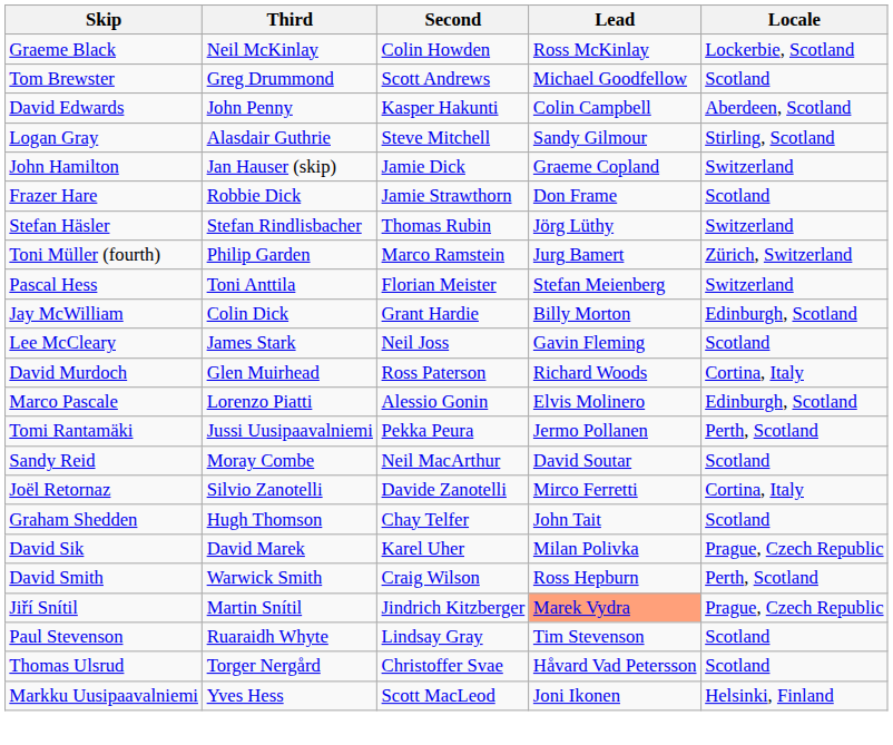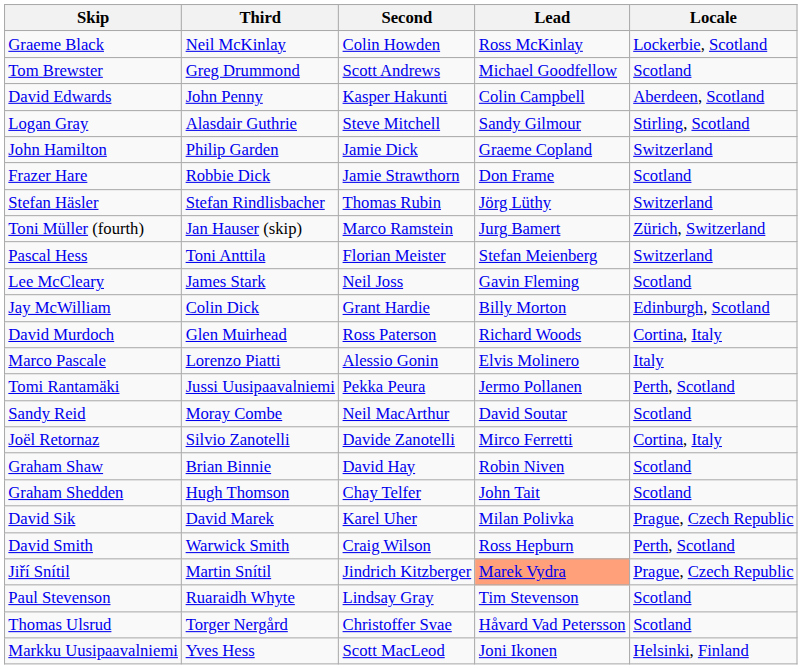 <table class=wikitable>
 <tr>
 <th>Skip</th>
 <th>Third</th>
 <th>Second</th>
 <th>Lead</th>
 <th>Locale</th>
 </tr>
 <tr>
 <td><a href='#'>Graeme Black</a></td>
 <td><a href='#'>Neil McKinlay</a></td>
 <td><a href='#'>Colin Howden</a></td>
 <td><a href='#'>Ross McKinlay</a></td>
 <td> <a href='#'>Lockerbie</a>, <a href='#'>Scotland</a></td>
 </tr>
 <tr>
 <td><a href='#'>Tom Brewster</a></td>
 <td><a href='#'>Greg Drummond</a></td>
 <td><a href='#'>Scott Andrews</a></td>
 <td><a href='#'>Michael Goodfellow</a></td>
 <td> <a href='#'>Scotland</a></td>
 </tr>
 <tr>
 <td><a href='#'>David Edwards</a></td>
 <td><a href='#'>John Penny</a></td>
 <td><a href='#'>Kasper Hakunti</a></td>
 <td><a href='#'>Colin Campbell</a></td>
 <td> <a href='#'>Aberdeen</a>, <a href='#'>Scotland</a></td>
 </tr>
 <tr>
 <td><a href='#'>Logan Gray</a></td>
 <td><a href='#'>Alasdair Guthrie</a></td>
 <td><a href='#'>Steve Mitchell</a></td>
 <td><a href='#'>Sandy Gilmour</a></td>
 <td> <a href='#'>Stirling</a>, <a href='#'>Scotland</a></td>
 </tr>
 <tr>
 <td><a href='#'>John Hamilton</a></td>
-<td><a href='#'>Jan Hauser</a> (skip)</td>
+<td><a href='#'>Philip Garden</a></td>
 <td><a href='#'>Jamie Dick</a></td>
 <td><a href='#'>Graeme Copland</a></td>
 <td> <a href='#'>Switzerland</a></td>
 </tr>
 <tr>
 <td><a href='#'>Frazer Hare</a></td>
 <td><a href='#'>Robbie Dick</a></td>
 <td><a href='#'>Jamie Strawthorn</a></td>
 <td><a href='#'>Don Frame</a></td>
 <td> <a href='#'>Scotland</a></td>
 </tr>
 <tr>
 <td><a href='#'>Stefan Häsler</a></td>
 <td><a href='#'>Stefan Rindlisbacher</a></td>
 <td><a href='#'>Thomas Rubin</a></td>
 <td><a href='#'>Jörg Lüthy</a></td>
 <td> <a href='#'>Switzerland</a></td>
 </tr>
 <tr>
 <td><a href='#'>Toni Müller</a> (fourth)</td>
-<td><a href='#'>Philip Garden</a></td>
+<td><a href='#'>Jan Hauser</a> (skip)</td>
 <td><a href='#'>Marco Ramstein</a></td>
 <td><a href='#'>Jurg Bamert</a></td>
 <td> <a href='#'>Zürich</a>, <a href='#'>Switzerland</a></td>
 </tr>
 <tr>
 <td><a href='#'>Pascal Hess</a></td>
 <td><a href='#'>Toni Anttila</a></td>
 <td><a href='#'>Florian Meister</a></td>
 <td><a href='#'>Stefan Meienberg</a></td>
 <td> <a href='#'>Switzerland</a></td>
 </tr>
 <tr>
+<td><a href='#'>Lee McCleary</a></td>
+<td><a href='#'>James Stark</a></td>
+<td><a href='#'>Neil Joss</a></td>
+<td><a href='#'>Gavin Fleming</a></td>
+<td> <a href='#'>Scotland</a></td>
+</tr>
+<tr>
 <td><a href='#'>Jay McWilliam</a></td>
 <td><a href='#'>Colin Dick</a></td>
 <td><a href='#'>Grant Hardie</a></td>
 <td><a href='#'>Billy Morton</a></td>
 <td> <a href='#'>Edinburgh</a>, <a href='#'>Scotland</a></td>
-</tr>
-<tr>
-<td><a href='#'>Lee McCleary</a></td>
-<td><a href='#'>James Stark</a></td>
-<td><a href='#'>Neil Joss</a></td>
-<td><a href='#'>Gavin Fleming</a></td>
-<td> <a href='#'>Scotland</a></td>
 </tr>
 <tr>
 <td><a href='#'>David Murdoch</a></td>
 <td><a href='#'>Glen Muirhead</a></td>
 <td><a href='#'>Ross Paterson</a></td>
 <td><a href='#'>Richard Woods</a></td>
 <td> <a href='#'>Cortina</a>, <a href='#'>Italy</a></td>
 </tr>
 <tr>
 <td><a href='#'>Marco Pascale</a></td>
 <td><a href='#'>Lorenzo Piatti</a></td>
 <td><a href='#'>Alessio Gonin</a></td>
 <td><a href='#'>Elvis Molinero</a></td>
-<td> <a href='#'>Edinburgh</a>, <a href='#'>Scotland</a></td>
+<td> <a href='#'>Italy</a></td>
 </tr>
 <tr>
 <td><a href='#'>Tomi Rantamäki</a></td>
 <td><a href='#'>Jussi Uusipaavalniemi</a></td>
 <td><a href='#'>Pekka Peura</a></td>
 <td><a href='#'>Jermo Pollanen</a></td>
 <td> <a href='#'>Perth</a>, <a href='#'>Scotland</a></td>
 </tr>
 <tr>
 <td><a href='#'>Sandy Reid</a></td>
 <td><a href='#'>Moray Combe</a></td>
 <td><a href='#'>Neil MacArthur</a></td>
 <td><a href='#'>David Soutar</a></td>
 <td> <a href='#'>Scotland</a></td>
 </tr>
 <tr>
 <td><a href='#'>Joël Retornaz</a></td>
 <td><a href='#'>Silvio Zanotelli</a></td>
 <td><a href='#'>Davide Zanotelli</a></td>
 <td><a href='#'>Mirco Ferretti</a></td>
 <td> <a href='#'>Cortina</a>, <a href='#'>Italy</a></td>
+</tr>
+<tr>
+<td><a href='#'>Graham Shaw</a></td>
+<td><a href='#'>Brian Binnie</a></td>
+<td><a href='#'>David Hay</a></td>
+<td><a href='#'>Robin Niven</a></td>
+<td> <a href='#'>Scotland</a></td>
 </tr>
 <tr>
 <td><a href='#'>Graham Shedden</a></td>
 <td><a href='#'>Hugh Thomson</a></td>
 <td><a href='#'>Chay Telfer</a></td>
 <td><a href='#'>John Tait</a></td>
 <td> <a href='#'>Scotland</a></td>
 </tr>
 <tr>
 <td><a href='#'>David Sik</a></td>
 <td><a href='#'>David Marek</a></td>
 <td><a href='#'>Karel Uher</a></td>
 <td><a href='#'>Milan Polivka</a></td>
 <td> <a href='#'>Prague</a>, <a href='#'>Czech Republic</a></td>
 </tr>
 <tr>
 <td><a href='#'>David Smith</a></td>
 <td><a href='#'>Warwick Smith</a></td>
 <td><a href='#'>Craig Wilson</a></td>
 <td><a href='#'>Ross Hepburn</a></td>
 <td> <a href='#'>Perth</a>, <a href='#'>Scotland</a></td>
 </tr>
 <tr>
 <td><a href='#'>Jiří Snítil</a></td>
 <td><a href='#'>Martin Snítil</a></td>
 <td><a href='#'>Jindrich Kitzberger</a></td>
 <td style="background: lightsalmon;"><a href='#'>Marek Vydra</a></td>
 <td> <a href='#'>Prague</a>, <a href='#'>Czech Republic</a></td>
 </tr>
 <tr>
 <td><a href='#'>Paul Stevenson</a></td>
 <td><a href='#'>Ruaraidh Whyte</a></td>
 <td><a href='#'>Lindsay Gray</a></td>
 <td><a href='#'>Tim Stevenson</a></td>
 <td> <a href='#'>Scotland</a></td>
 </tr>
 <tr>
 <td><a href='#'>Thomas Ulsrud</a></td>
 <td><a href='#'>Torger Nergård</a></td>
 <td><a href='#'>Christoffer Svae</a></td>
 <td><a href='#'>Håvard Vad Petersson</a></td>
 <td> <a href='#'>Scotland</a></td>
 </tr>
 <tr>
 <td><a href='#'>Markku Uusipaavalniemi</a></td>
 <td><a href='#'>Yves Hess</a></td>
 <td><a href='#'>Scott MacLeod</a></td>
 <td><a href='#'>Joni Ikonen</a></td>
 <td> <a href='#'>Helsinki</a>, <a href='#'>Finland</a></td>
 </tr>
 </table>
